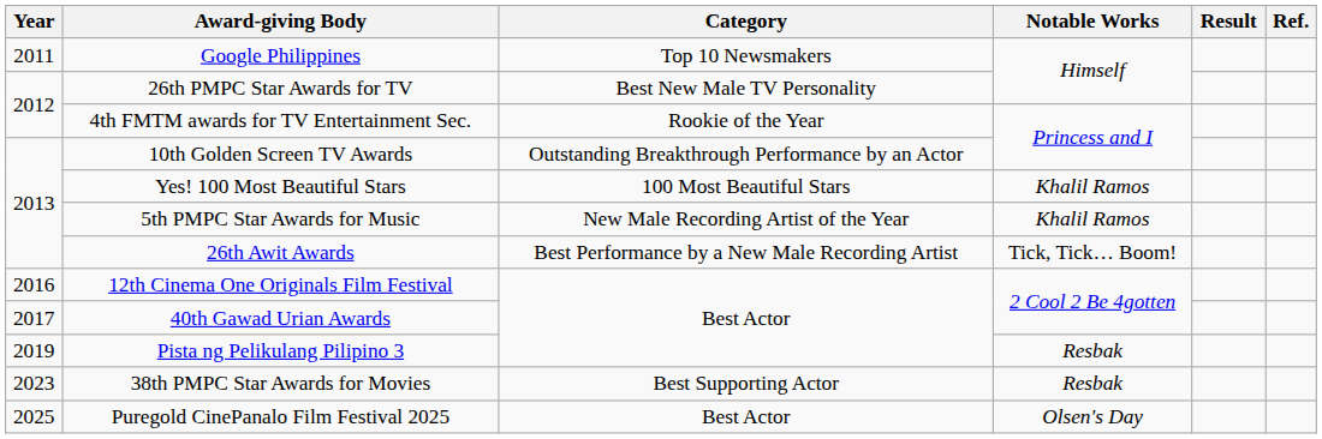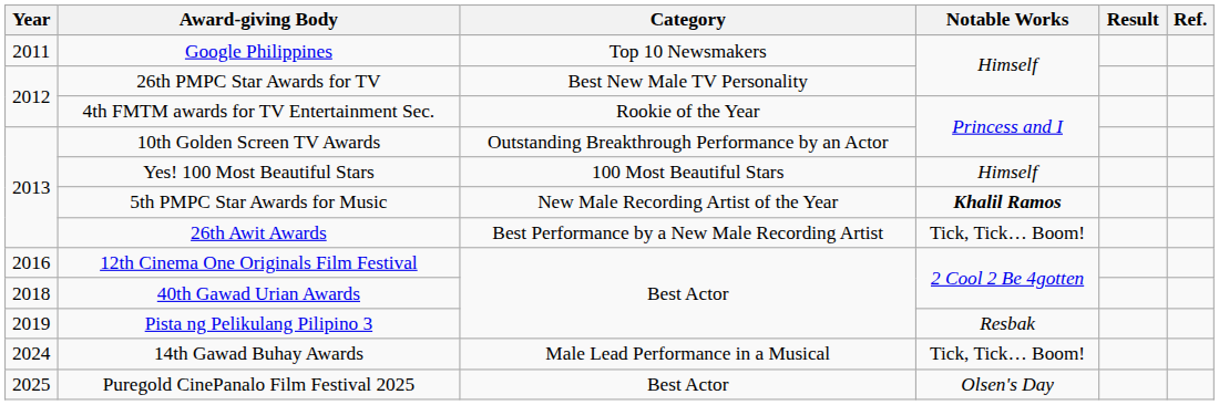 <table class="wikitable" style="text-align:center" width=80%>
 <tr>
 <th>Year</th>
 <th>Award-giving Body</th>
 <th>Category</th>
 <th>Notable Works</th>
 <th>Result</th>
 <th>Ref.</th>
 </tr>
 <tr>
 <td>2011</td>
 <td><a href='#'> Google Philippines</a></td>
 <td>Top 10 Newsmakers</td>
 <td rowspan=2><em>Himself</em></td>
 <td></td>
 <td></td>
 </tr>
 <tr>
 <td rowspan=2>2012</td>
 <td>26th PMPC Star Awards for TV</td>
 <td>Best New Male TV Personality</td>
 <td></td>
 <td></td>
 </tr>
 <tr>
 <td>4th FMTM awards for TV Entertainment Sec.</td>
 <td>Rookie of the Year</td>
 <td rowspan=2><em><a href='#'>Princess and I</a></em></td>
 <td></td>
 <td></td>
 </tr>
 <tr>
 <td rowspan=4>2013</td>
 <td>10th Golden Screen TV Awards</td>
 <td>Outstanding Breakthrough Performance by an Actor</td>
 <td></td>
 <td></td>
 </tr>
 <tr>
 <td>Yes! 100 Most Beautiful Stars</td>
 <td>100 Most Beautiful Stars</td>
-<td><em>Khalil Ramos</em></td>
+<td><em>Himself</em></td>
 <td></td>
 <td></td>
 </tr>
 <tr>
 <td>5th PMPC Star Awards for Music</td>
 <td>New Male Recording Artist of the Year</td>
-<td><em>Khalil Ramos</em></td>
+<td><strong><em>Khalil Ramos</em></strong></td>
 <td></td>
 <td></td>
 </tr>
 <tr>
 <td><a href='#'>26th Awit Awards</a></td>
 <td>Best Performance by a New Male Recording Artist</td>
 <td>Tick, Tick… Boom!</td>
 <td></td>
 <td></td>
 </tr>
 <tr>
 <td>2016</td>
 <td><a href='#'>12th Cinema One Originals Film Festival</a></td>
 <td rowspan="3">Best Actor</td>
 <td rowspan="2"><em><a href='#'>2 Cool 2 Be 4gotten</a></em></td>
 <td></td>
 <td></td>
 </tr>
 <tr>
-<td>2017</td>
+<td>2018</td>
 <td><a href='#'>40th Gawad Urian Awards</a></td>
 <td></td>
 <td></td>
 </tr>
 <tr>
 <td>2019</td>
 <td><a href='#'>Pista ng Pelikulang Pilipino 3</a></td>
 <td><em>Resbak</em></td>
 <td></td>
 <td></td>
 </tr>
 <tr>
-<td>2023</td>
-<td>38th PMPC Star Awards for Movies</td>
-<td>Best Supporting Actor</td>
-<td><em>Resbak</em></td>
+<td>2024</td>
+<td>14th Gawad Buhay Awards</td>
+<td>Male Lead Performance in a Musical</td>
+<td>Tick, Tick… Boom!</td>
 <td></td>
 <td></td>
 </tr>
 <tr>
 <td>2025</td>
 <td>Puregold CinePanalo Film Festival 2025</td>
 <td>Best Actor</td>
 <td><em>Olsen's Day</em></td>
 <td></td>
 <td></td>
 </tr>
 </table>
